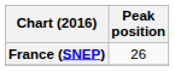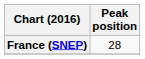 <table class="wikitable sortable plainrowheaders" style="text-align:center">
 <tr>
 <th scope="col">Chart (2016)</th>
 <th scope="col">Peak<br> position</th>
 </tr>
 <tr>
 <th scope="row">France (<a href='#'>SNEP</a>)</th>
-<td>26</td>
+<td>28</td>
 </tr>
 <tr>
 </tr>
 <tr>
 </tr>
 </table>
